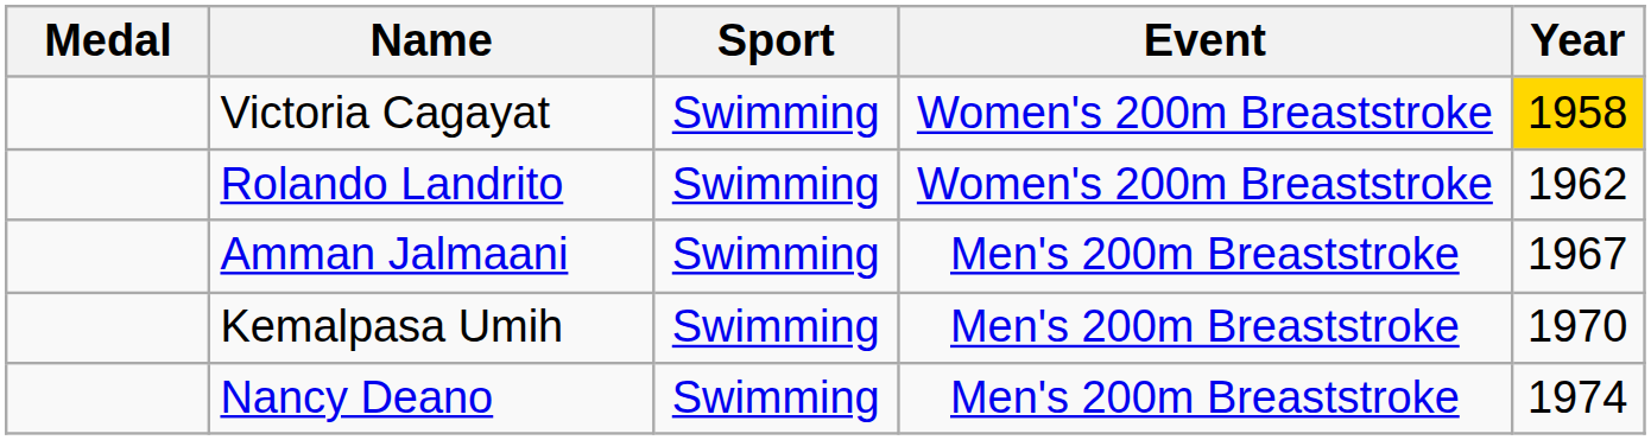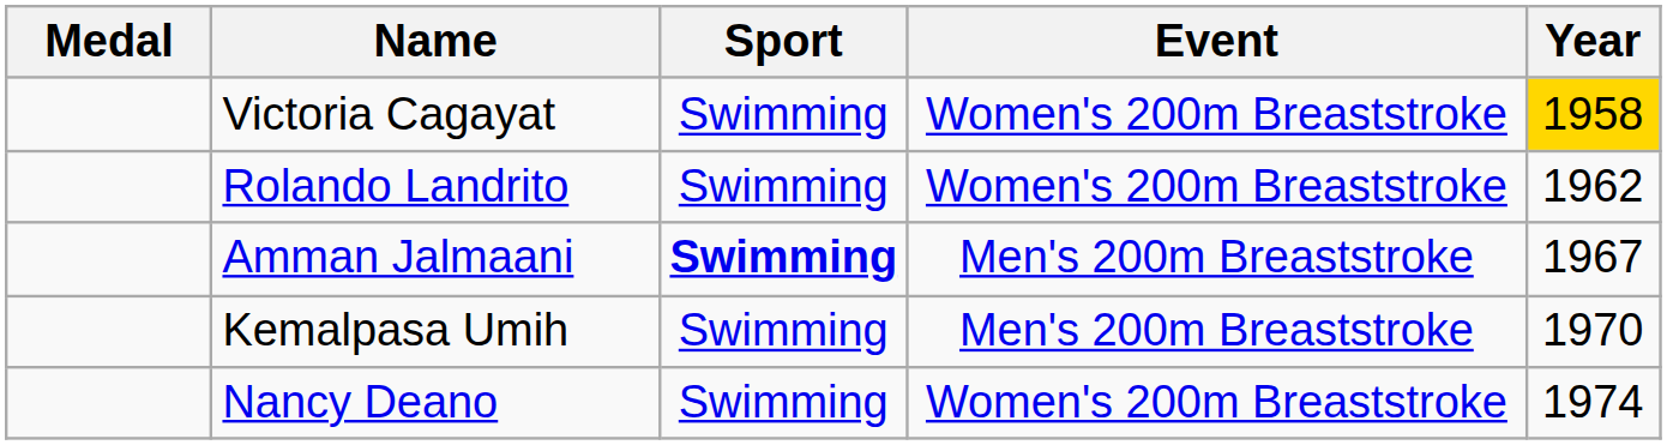 <table class="wikitable"  style="font-size:100%;  text-align:center;">
 <tr>
 <th width="65">Medal</th>
 <th width="150">Name</th>
 <th width="80">Sport</th>
 <th width="210">Event</th>
 <th width="40">Year</th>
 </tr>
 <tr>
 <td></td>
 <td align=left>Victoria Cagayat</td>
 <td><a href='#'>Swimming</a></td>
 <td><a href='#'>Women's 200m Breaststroke</a></td>
 <td style="background: gold;">1958</td>
 </tr>
 <tr>
 <td></td>
 <td align=left><a href='#'>Rolando Landrito</a></td>
 <td><a href='#'>Swimming</a></td>
 <td><a href='#'>Women's 200m Breaststroke</a></td>
 <td>1962</td>
 </tr>
 <tr>
 <td></td>
 <td align=left><a href='#'>Amman Jalmaani</a></td>
-<td><a href='#'>Swimming</a></td>
+<td><strong><a href='#'>Swimming</a></strong></td>
 <td><a href='#'>Men's 200m Breaststroke</a></td>
 <td>1967</td>
 </tr>
 <tr>
 <td></td>
 <td align=left>Kemalpasa Umih</td>
 <td><a href='#'>Swimming</a></td>
 <td><a href='#'>Men's 200m Breaststroke</a></td>
 <td>1970</td>
 </tr>
 <tr>
 <td></td>
 <td align=left><a href='#'>Nancy Deano</a></td>
 <td><a href='#'>Swimming</a></td>
-<td><a href='#'>Men's 200m Breaststroke</a></td>
+<td><a href='#'>Women's 200m Breaststroke</a></td>
 <td>1974</td>
 </tr>
 </table>
